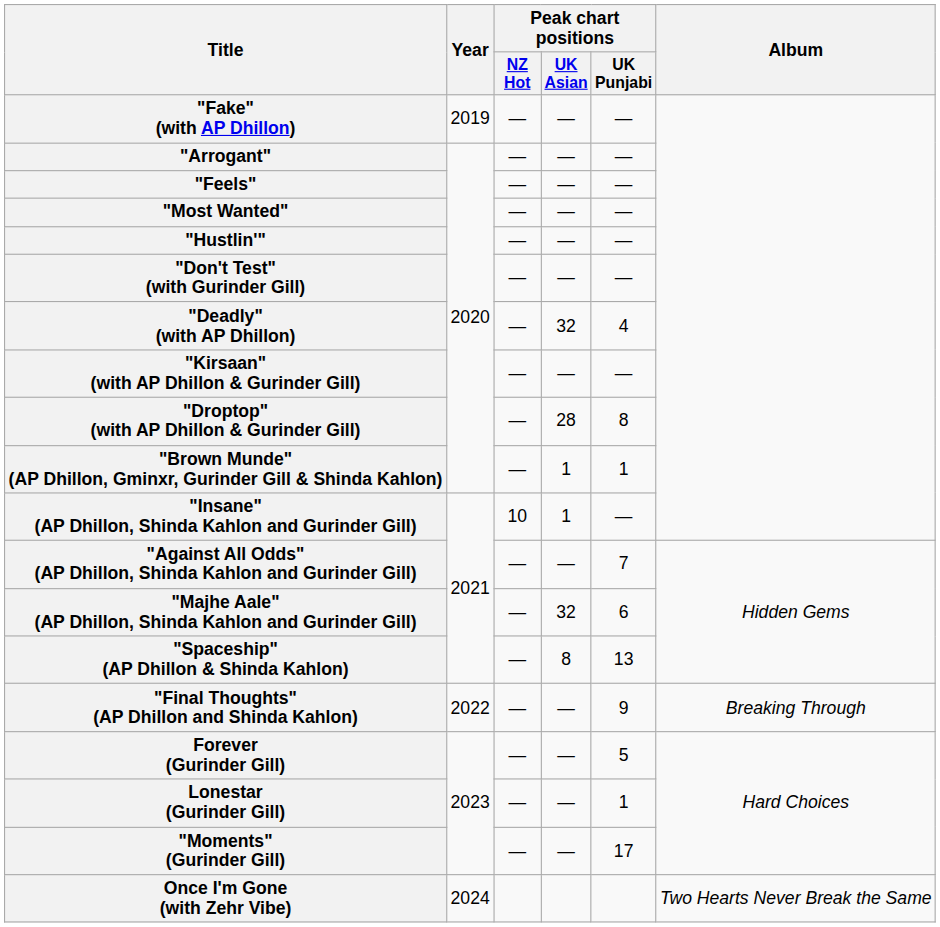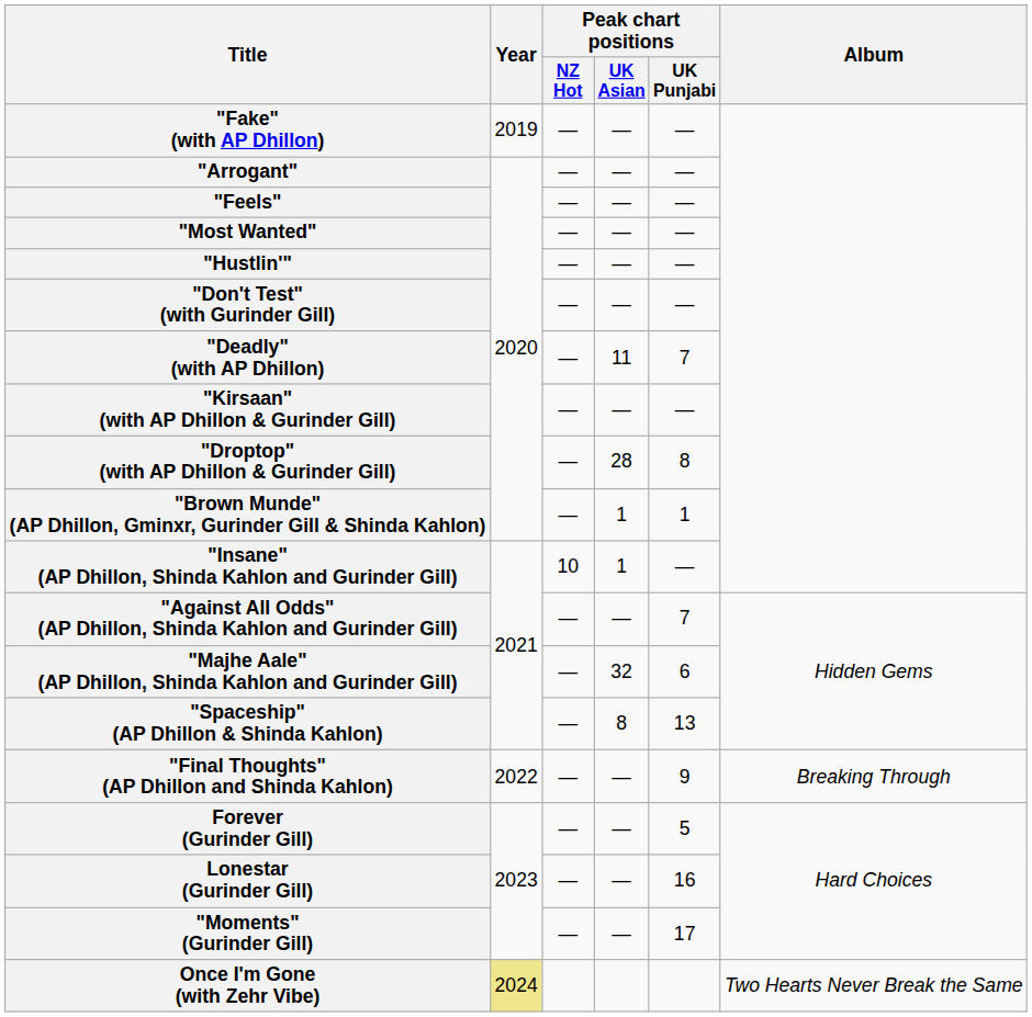 <table class="wikitable plainrowheaders" style="text-align:center;">
 <tr>
 <th scope="col" rowspan="2">Title</th>
 <th scope="col" rowspan="2">Year</th>
 <th colspan="3">Peak chart positions</th>
 <th scope="col" rowspan="2">Album</th>
 </tr>
 <tr>
 <th scope="col" style="width:2.5em;font-size:90%;"><a href='#'>NZ<br>Hot</a><br></th>
 <th scope="col" style="width:2.5em;font-size:90%;"><a href='#'>UK<br>Asian</a><br></th>
 <th scope="col" style="width:2.5em;font-size:90%;">UK Punjabi </th>
 </tr>
 <tr>
 <th scope="row">"Fake"<br><span>(with <a href='#'>AP Dhillon</a>)</span></th>
 <td>2019</td>
 <td>—</td>
 <td>—</td>
 <td>—</td>
 <td rowspan="11"></td>
 </tr>
 <tr>
 <th scope="row">"Arrogant"<br></th>
 <td rowspan="9">2020</td>
 <td>—</td>
 <td>—</td>
 <td>—</td>
 </tr>
 <tr>
 <th scope="row">"Feels"<br></th>
 <td>—</td>
 <td>—</td>
 <td>—</td>
 </tr>
 <tr>
 <th scope="row">"Most Wanted"<br></th>
 <td>—</td>
 <td>—</td>
 <td>—</td>
 </tr>
 <tr>
 <th scope="row">"Hustlin'" <br></th>
 <td>—</td>
 <td>—</td>
 <td>—</td>
 </tr>
 <tr>
 <th scope="row">"Don't Test"<br><span>(with Gurinder Gill)</span></th>
 <td>—</td>
 <td>—</td>
 <td>—</td>
 </tr>
 <tr>
 <th scope="row">"Deadly"<br><span>(with AP Dhillon)</span></th>
 <td>—</td>
-<td>32</td>
-<td>4</td>
+<td>11</td>
+<td>7</td>
 </tr>
 <tr>
 <th scope="row">"Kirsaan"<br><span>(with AP Dhillon & Gurinder Gill)</span></th>
 <td>—</td>
 <td>—</td>
 <td>—</td>
 </tr>
 <tr>
 <th scope="row">"Droptop"<br><span>(with AP Dhillon & Gurinder Gill)</span></th>
 <td>—</td>
 <td>28</td>
 <td>8</td>
 </tr>
 <tr>
 <th scope="row">"Brown Munde"<br><span>(AP Dhillon, Gminxr, Gurinder Gill & Shinda Kahlon)</span></th>
 <td>—</td>
 <td>1</td>
 <td>1</td>
 </tr>
 <tr>
 <th scope="row">"Insane"<br><span>(AP Dhillon, Shinda Kahlon and Gurinder Gill)</span></th>
 <td rowspan="4">2021</td>
 <td>10</td>
 <td>1</td>
 <td>—</td>
 </tr>
 <tr>
 <th scope="row">"Against All Odds"<br><span>(AP Dhillon, Shinda Kahlon and Gurinder Gill)</span></th>
 <td>—</td>
 <td>—</td>
 <td>7</td>
 <td rowspan="3"><em>Hidden Gems</em></td>
 </tr>
 <tr>
 <th scope="row">"Majhe Aale"<br><span>(AP Dhillon, Shinda Kahlon and Gurinder Gill)</span></th>
 <td>—</td>
 <td>32</td>
 <td>6</td>
 </tr>
 <tr>
 <th scope="row">"Spaceship"  <br><span>(AP Dhillon & Shinda Kahlon)</span></th>
 <td>—</td>
 <td>8</td>
 <td>13</td>
 </tr>
 <tr>
 <th scope="row">"Final Thoughts" <br><span>(AP Dhillon and Shinda Kahlon)</span></th>
 <td>2022</td>
 <td>—</td>
 <td>—</td>
 <td>9</td>
 <td><em>Breaking Through</em></td>
 </tr>
 <tr>
 <th scope="row">Forever<br><span>(Gurinder Gill)</span></th>
 <td rowspan="3">2023</td>
 <td>—</td>
 <td>—</td>
 <td>5</td>
 <td rowspan="3"><em>Hard Choices</em></td>
 </tr>
 <tr>
 <th scope="row">Lonestar<br><span>(Gurinder Gill)</span></th>
 <td>—</td>
 <td>—</td>
-<td>1</td>
+<td>16</td>
 </tr>
 <tr>
 <th scope="row">"Moments"<br><span>(Gurinder Gill)</span></th>
 <td>—</td>
 <td>—</td>
 <td>17</td>
 </tr>
 <tr>
 <th scope="row">Once I'm Gone <br><span>(with Zehr Vibe)</span></th>
-<td>2024</td>
+<td style="background: khaki;">2024</td>
 <td></td>
 <td></td>
 <td></td>
 <td><em>Two Hearts Never Break the Same</em></td>
 </tr>
 </table>
